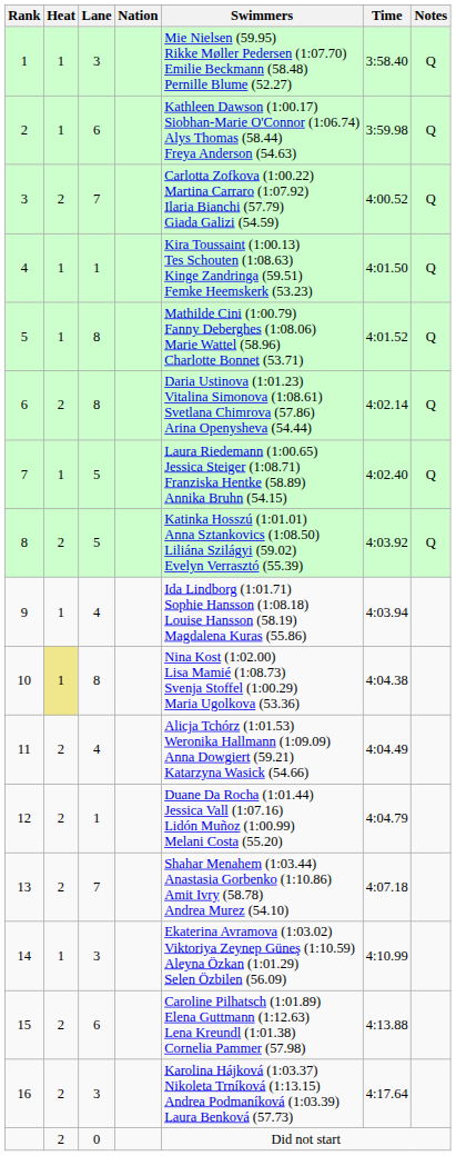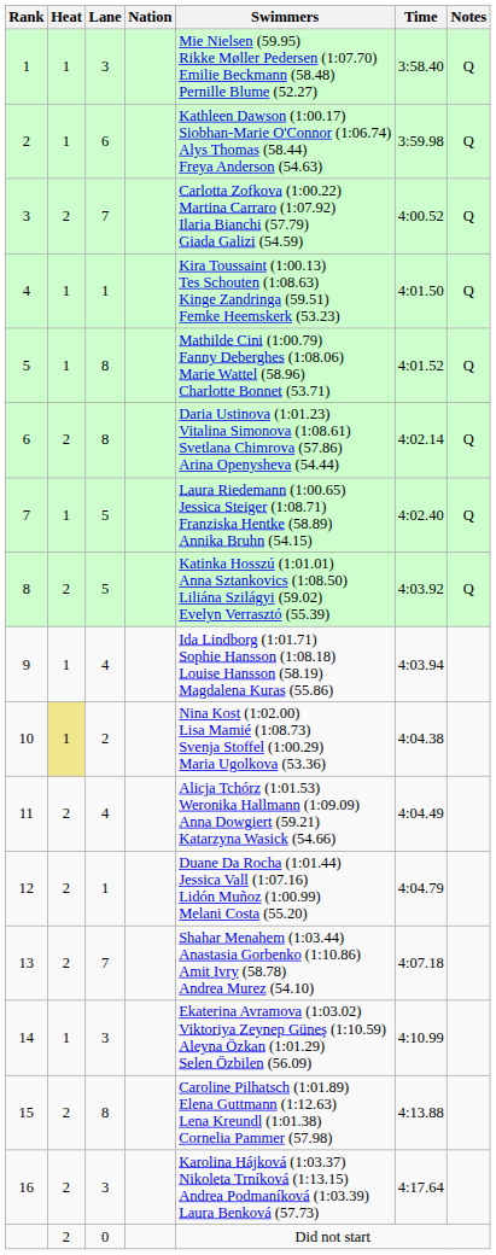 <table class="wikitable sortable" style="text-align:center">
 <tr>
 <th>Rank</th>
 <th>Heat</th>
 <th>Lane</th>
 <th>Nation</th>
 <th>Swimmers</th>
 <th>Time</th>
 <th>Notes</th>
 </tr>
 <tr bgcolor=ccffcc>
 <td>1</td>
 <td>1</td>
 <td>3</td>
 <td align=left></td>
 <td align=left><a href='#'>Mie Nielsen</a> (59.95)<br><a href='#'>Rikke Møller Pedersen</a> (1:07.70)<br><a href='#'>Emilie Beckmann</a> (58.48)<br><a href='#'>Pernille Blume</a> (52.27)</td>
 <td>3:58.40</td>
 <td>Q</td>
 </tr>
 <tr bgcolor=ccffcc>
 <td>2</td>
 <td>1</td>
 <td>6</td>
 <td align=left></td>
 <td align=left><a href='#'>Kathleen Dawson</a> (1:00.17)<br><a href='#'>Siobhan-Marie O'Connor</a> (1:06.74)<br><a href='#'>Alys Thomas</a> (58.44)<br><a href='#'>Freya Anderson</a> (54.63)</td>
 <td>3:59.98</td>
 <td>Q</td>
 </tr>
 <tr bgcolor=ccffcc>
 <td>3</td>
 <td>2</td>
 <td>7</td>
 <td align=left></td>
 <td align=left><a href='#'>Carlotta Zofkova</a> (1:00.22)<br><a href='#'>Martina Carraro</a> (1:07.92)<br><a href='#'>Ilaria Bianchi</a> (57.79)<br><a href='#'>Giada Galizi</a> (54.59)</td>
 <td>4:00.52</td>
 <td>Q</td>
 </tr>
 <tr bgcolor=ccffcc>
 <td>4</td>
 <td>1</td>
 <td>1</td>
 <td align=left></td>
 <td align=left><a href='#'>Kira Toussaint</a> (1:00.13)<br><a href='#'>Tes Schouten</a> (1:08.63)<br><a href='#'>Kinge Zandringa</a> (59.51)<br><a href='#'>Femke Heemskerk</a> (53.23)</td>
 <td>4:01.50</td>
 <td>Q</td>
 </tr>
 <tr bgcolor=ccffcc>
 <td>5</td>
 <td>1</td>
 <td>8</td>
 <td align=left></td>
 <td align=left><a href='#'>Mathilde Cini</a> (1:00.79)<br><a href='#'>Fanny Deberghes</a> (1:08.06)<br><a href='#'>Marie Wattel</a> (58.96)<br><a href='#'>Charlotte Bonnet</a> (53.71)</td>
 <td>4:01.52</td>
 <td>Q</td>
 </tr>
 <tr bgcolor=ccffcc>
 <td>6</td>
 <td>2</td>
 <td>8</td>
 <td align=left></td>
 <td align=left><a href='#'>Daria Ustinova</a> (1:01.23)<br><a href='#'>Vitalina Simonova</a> (1:08.61)<br><a href='#'>Svetlana Chimrova</a> (57.86)<br><a href='#'>Arina Openysheva</a> (54.44)</td>
 <td>4:02.14</td>
 <td>Q</td>
 </tr>
 <tr bgcolor=ccffcc>
 <td>7</td>
 <td>1</td>
 <td>5</td>
 <td align=left></td>
 <td align=left><a href='#'>Laura Riedemann</a> (1:00.65)<br><a href='#'>Jessica Steiger</a> (1:08.71)<br><a href='#'>Franziska Hentke</a> (58.89)<br><a href='#'>Annika Bruhn</a> (54.15)</td>
 <td>4:02.40</td>
 <td>Q</td>
 </tr>
 <tr bgcolor=ccffcc>
 <td>8</td>
 <td>2</td>
 <td>5</td>
 <td align=left></td>
 <td align=left><a href='#'>Katinka Hosszú</a> (1:01.01)<br><a href='#'>Anna Sztankovics</a> (1:08.50)<br><a href='#'>Liliána Szilágyi</a> (59.02)<br><a href='#'>Evelyn Verrasztó</a> (55.39)</td>
 <td>4:03.92</td>
 <td>Q</td>
 </tr>
 <tr>
 <td>9</td>
 <td>1</td>
 <td>4</td>
 <td align=left></td>
 <td align=left><a href='#'>Ida Lindborg</a> (1:01.71)<br><a href='#'>Sophie Hansson</a> (1:08.18)<br><a href='#'>Louise Hansson</a> (58.19)<br><a href='#'>Magdalena Kuras</a> (55.86)</td>
 <td>4:03.94</td>
 <td></td>
 </tr>
 <tr>
 <td>10</td>
 <td style="background: khaki;">1</td>
-<td>8</td>
+<td>2</td>
 <td align=left></td>
 <td align=left><a href='#'>Nina Kost</a> (1:02.00)<br><a href='#'>Lisa Mamié</a> (1:08.73)<br><a href='#'>Svenja Stoffel</a> (1:00.29)<br><a href='#'>Maria Ugolkova</a> (53.36)</td>
 <td>4:04.38</td>
 <td></td>
 </tr>
 <tr>
 <td>11</td>
 <td>2</td>
 <td>4</td>
 <td align=left></td>
 <td align=left><a href='#'>Alicja Tchórz</a> (1:01.53)<br><a href='#'>Weronika Hallmann</a> (1:09.09)<br><a href='#'>Anna Dowgiert</a> (59.21)<br><a href='#'>Katarzyna Wasick</a> (54.66)</td>
 <td>4:04.49</td>
 <td></td>
 </tr>
 <tr>
 <td>12</td>
 <td>2</td>
 <td>1</td>
 <td align=left></td>
 <td align=left><a href='#'>Duane Da Rocha</a> (1:01.44)<br><a href='#'>Jessica Vall</a> (1:07.16)<br><a href='#'>Lidón Muñoz</a> (1:00.99)<br><a href='#'>Melani Costa</a> (55.20)</td>
 <td>4:04.79</td>
 <td></td>
 </tr>
 <tr>
 <td>13</td>
 <td>2</td>
 <td>7</td>
 <td align=left></td>
 <td align=left><a href='#'>Shahar Menahem</a> (1:03.44)<br><a href='#'>Anastasia Gorbenko</a> (1:10.86)<br><a href='#'>Amit Ivry</a> (58.78)<br><a href='#'>Andrea Murez</a> (54.10)</td>
 <td>4:07.18</td>
 <td></td>
 </tr>
 <tr>
 <td>14</td>
 <td>1</td>
 <td>3</td>
 <td align=left></td>
 <td align=left><a href='#'>Ekaterina Avramova</a> (1:03.02)<br><a href='#'>Viktoriya Zeynep Güneş</a> (1:10.59)<br><a href='#'>Aleyna Özkan</a> (1:01.29)<br><a href='#'>Selen Özbilen</a> (56.09)</td>
 <td>4:10.99</td>
 <td></td>
 </tr>
 <tr>
 <td>15</td>
 <td>2</td>
-<td>6</td>
+<td>8</td>
 <td align=left></td>
 <td align=left><a href='#'>Caroline Pilhatsch</a> (1:01.89)<br><a href='#'>Elena Guttmann</a> (1:12.63)<br><a href='#'>Lena Kreundl</a> (1:01.38)<br><a href='#'>Cornelia Pammer</a> (57.98)</td>
 <td>4:13.88</td>
 <td></td>
 </tr>
 <tr>
 <td>16</td>
 <td>2</td>
 <td>3</td>
 <td align=left></td>
 <td align=left><a href='#'>Karolina Hájková</a> (1:03.37)<br><a href='#'>Nikoleta Trníková</a> (1:13.15)<br><a href='#'>Andrea Podmaníková</a> (1:03.39)<br><a href='#'>Laura Benková</a> (57.73)</td>
 <td>4:17.64</td>
 <td></td>
 </tr>
 <tr>
 <td></td>
 <td>2</td>
 <td>0</td>
 <td align=left></td>
 <td colspan=3>Did not start</td>
 </tr>
 </table>
